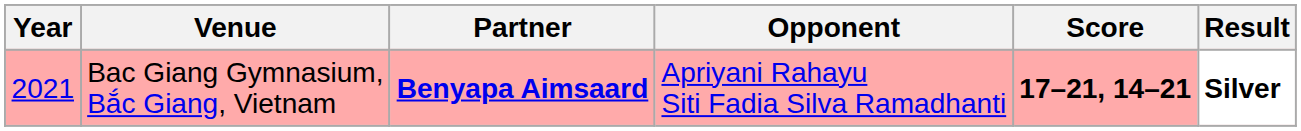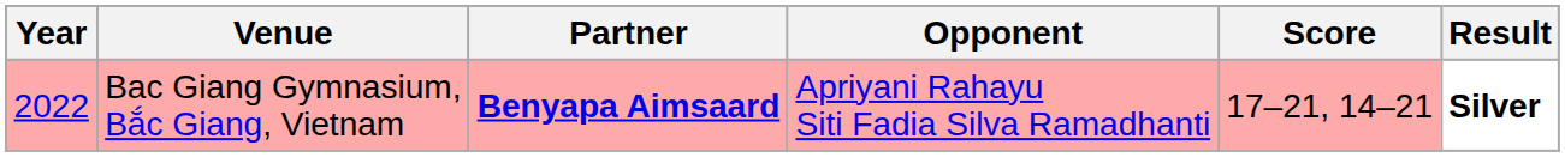 <table class="sortable wikitable" style="font-size: 90%;">
 <tr>
 <th>Year</th>
 <th>Venue</th>
 <th>Partner</th>
 <th>Opponent</th>
 <th>Score</th>
 <th>Result</th>
 </tr>
 <tr style="background:#FFAAAA">
-<td align="center"><a href='#'>2021</a></td>
+<td align="center"><a href='#'>2022</a></td>
 <td align="left">Bac Giang Gymnasium,<br><a href='#'>Bắc Giang</a>, Vietnam</td>
 <td align="left"><strong> <a href='#'>Benyapa Aimsaard</a></strong></td>
 <td align="left"> <a href='#'>Apriyani Rahayu</a><br> <a href='#'>Siti Fadia Silva Ramadhanti</a></td>
-<td align="left"><strong>17–21, 14–21</strong></td>
+<td align="left">17–21, 14–21</td>
 <td style="text-align:left; background:white"> <strong>Silver</strong></td>
 </tr>
 </table>
